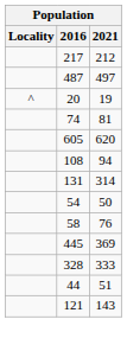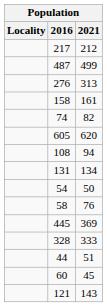 <table class="wikitable" style="text-align:center;">
 <tr>
 <th colspan="3" style="text-align:center; font-weight:bold">Population</th>
 </tr>
 <tr>
 <th style="text-align:center; background:  font-weight:bold">Locality</th>
 <th style="text-align:center; background:  font-weight:bold"><strong>2016</strong></th>
 <th style="text-align:center; background:  font-weight:bold"><strong>2021</strong></th>
 </tr>
 <tr>
 <td></td>
 <td>217</td>
 <td>212</td>
 </tr>
 <tr>
 <td></td>
 <td>487</td>
-<td>497</td>
+<td>499</td>
 </tr>
 <tr>
-<td>^</td>
-<td>20</td>
-<td>19</td>
+<td></td>
+<td>276</td>
+<td>313</td>
+</tr>
+<tr>
+<td></td>
+<td>158</td>
+<td>161</td>
 </tr>
 <tr>
 <td></td>
 <td>74</td>
-<td>81</td>
+<td>82</td>
 </tr>
 <tr>
 <td></td>
 <td>605</td>
 <td>620</td>
 </tr>
 <tr>
 <td></td>
 <td>108</td>
 <td>94</td>
 </tr>
 <tr>
 <td></td>
 <td>131</td>
-<td>314</td>
+<td>134</td>
 </tr>
 <tr>
 <td></td>
 <td>54</td>
 <td>50</td>
 </tr>
 <tr>
 <td></td>
 <td>58</td>
 <td>76</td>
 </tr>
 <tr>
 <td></td>
 <td>445</td>
 <td>369</td>
 </tr>
 <tr>
 <td></td>
 <td>328</td>
 <td>333</td>
 </tr>
 <tr>
 <td></td>
 <td>44</td>
 <td>51</td>
 </tr>
 <tr>
 <td></td>
+<td>60</td>
+<td>45</td>
+</tr>
+<tr>
+<td></td>
 <td>121</td>
 <td>143</td>
 </tr>
 </table>
